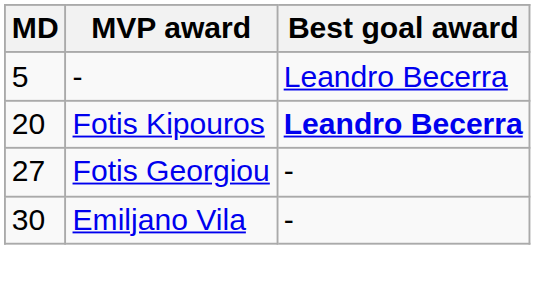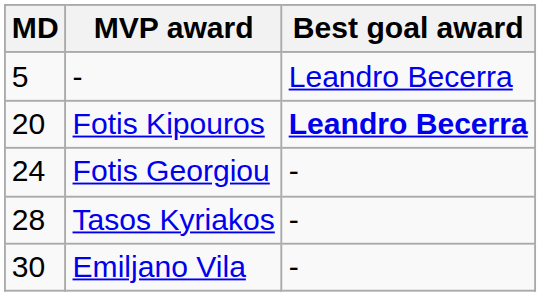 <table class="wikitable">
 <tr>
 <th>MD</th>
 <th>MVP award</th>
 <th>Best goal award</th>
 </tr>
 <tr>
 <td>5</td>
 <td>-</td>
 <td><a href='#'>Leandro Becerra</a></td>
 </tr>
 <tr>
 <td>20</td>
 <td><a href='#'>Fotis Kipouros</a></td>
 <td><strong><a href='#'>Leandro Becerra</a></strong></td>
 </tr>
 <tr>
-<td>27</td>
+<td>24</td>
 <td><a href='#'>Fotis Georgiou</a></td>
+<td>-</td>
+</tr>
+<tr>
+<td>28</td>
+<td><a href='#'>Tasos Kyriakos</a></td>
 <td>-</td>
 </tr>
 <tr>
 <td>30</td>
 <td><a href='#'>Emiljano Vila</a></td>
 <td>-</td>
 </tr>
 </table>
